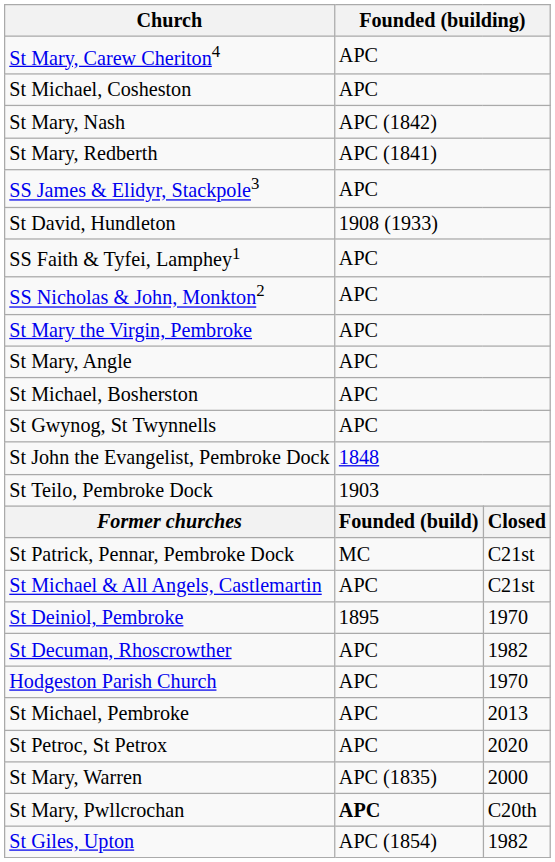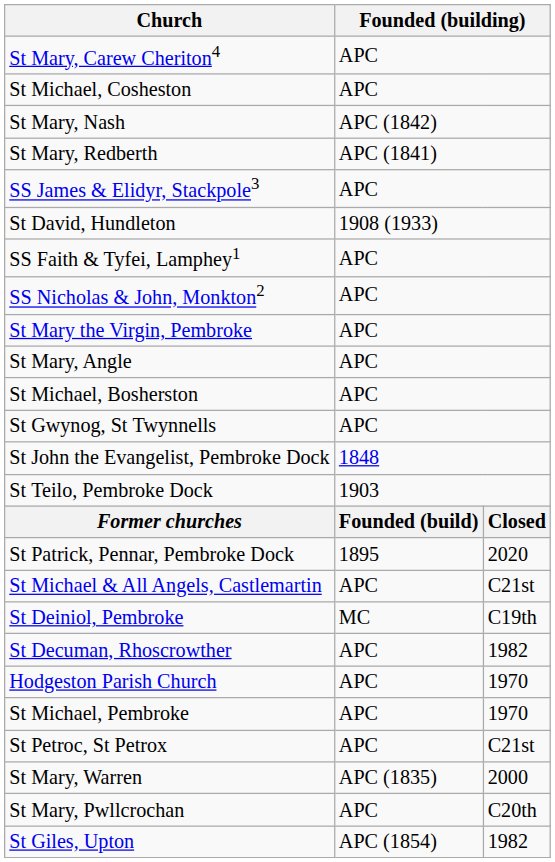 <table class="wikitable">
 <tr>
 <th>Church</th>
 <th colspan="2">Founded (building)</th>
 </tr>
 <tr>
 <td><a href='#'>St Mary, Carew Cheriton</a><sup>4</sup></td>
 <td colspan="2">APC</td>
 </tr>
 <tr>
 <td>St Michael, Cosheston</td>
 <td colspan="2">APC</td>
 </tr>
 <tr>
 <td>St Mary, Nash</td>
 <td colspan="2">APC (1842)</td>
 </tr>
 <tr>
 <td>St Mary, Redberth</td>
 <td colspan="2">APC (1841)</td>
 </tr>
 <tr>
 <td><a href='#'>SS James & Elidyr, Stackpole</a><sup>3</sup></td>
 <td colspan="2">APC</td>
 </tr>
 <tr>
 <td>St David, Hundleton</td>
 <td colspan="2">1908 (1933)</td>
 </tr>
 <tr>
 <td>SS Faith & Tyfei, Lamphey<sup>1</sup></td>
 <td colspan="2">APC</td>
 </tr>
 <tr>
 <td><a href='#'>SS Nicholas & John, Monkton</a><sup>2</sup></td>
 <td colspan="2">APC</td>
 </tr>
 <tr>
 <td><a href='#'>St Mary the Virgin, Pembroke</a></td>
 <td colspan="2">APC</td>
 </tr>
 <tr>
 <td>St Mary, Angle</td>
 <td colspan="2">APC</td>
 </tr>
 <tr>
 <td>St Michael, Bosherston</td>
 <td colspan="2">APC</td>
 </tr>
 <tr>
 <td>St Gwynog, St Twynnells</td>
 <td colspan="2">APC</td>
 </tr>
 <tr>
 <td>St John the Evangelist, Pembroke Dock</td>
 <td colspan="2"><a href='#'>1848</a></td>
 </tr>
 <tr>
 <td>St Teilo, Pembroke Dock</td>
 <td colspan="2">1903</td>
 </tr>
 <tr>
 <th><em>Former churches</em></th>
 <th>Founded (build)</th>
 <th>Closed</th>
 </tr>
 <tr>
 <td>St Patrick, Pennar, Pembroke Dock</td>
-<td>MC</td>
-<td>C21st</td>
+<td>1895</td>
+<td>2020</td>
 </tr>
 <tr>
 <td><a href='#'>St Michael & All Angels, Castlemartin</a></td>
 <td>APC</td>
 <td>C21st</td>
 </tr>
 <tr>
 <td><a href='#'>St Deiniol, Pembroke</a></td>
-<td>1895</td>
-<td>1970</td>
+<td>MC</td>
+<td>C19th</td>
 </tr>
 <tr>
 <td><a href='#'>St Decuman, Rhoscrowther</a></td>
 <td>APC</td>
 <td>1982</td>
 </tr>
 <tr>
 <td><a href='#'>Hodgeston Parish Church</a></td>
 <td>APC</td>
 <td>1970</td>
 </tr>
 <tr>
 <td>St Michael, Pembroke</td>
 <td>APC</td>
-<td>2013</td>
+<td>1970</td>
 </tr>
 <tr>
 <td>St Petroc, St Petrox</td>
 <td>APC</td>
-<td>2020</td>
+<td>C21st</td>
 </tr>
 <tr>
 <td>St Mary, Warren</td>
 <td>APC (1835)</td>
 <td>2000</td>
 </tr>
 <tr>
 <td>St Mary, Pwllcrochan</td>
-<td><strong>APC</strong></td>
+<td>APC</td>
 <td>C20th</td>
 </tr>
 <tr>
 <td><a href='#'>St Giles, Upton</a></td>
 <td>APC (1854)</td>
 <td>1982</td>
 </tr>
 </table>
